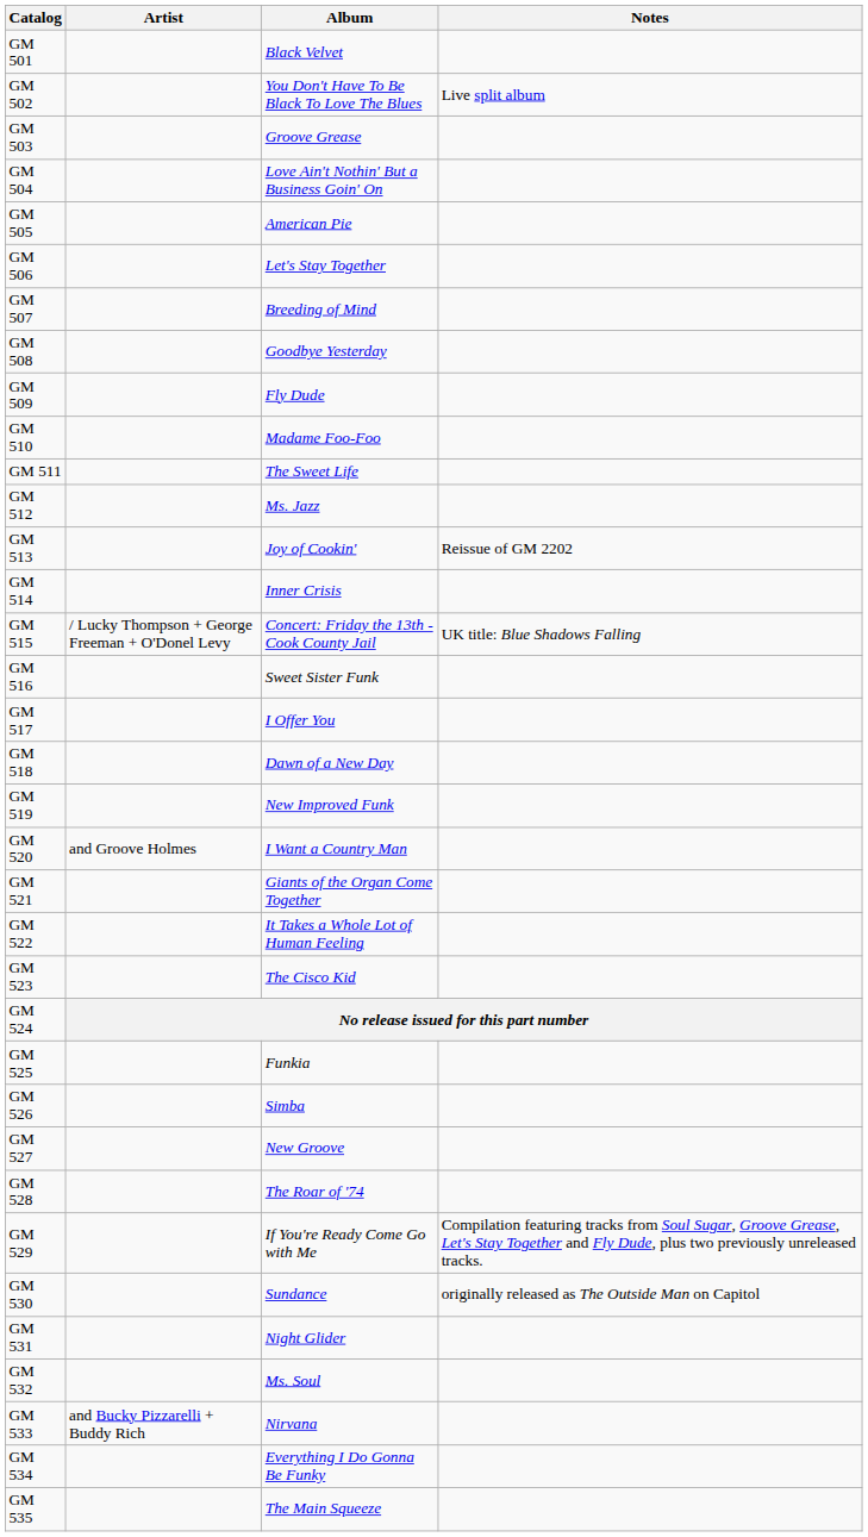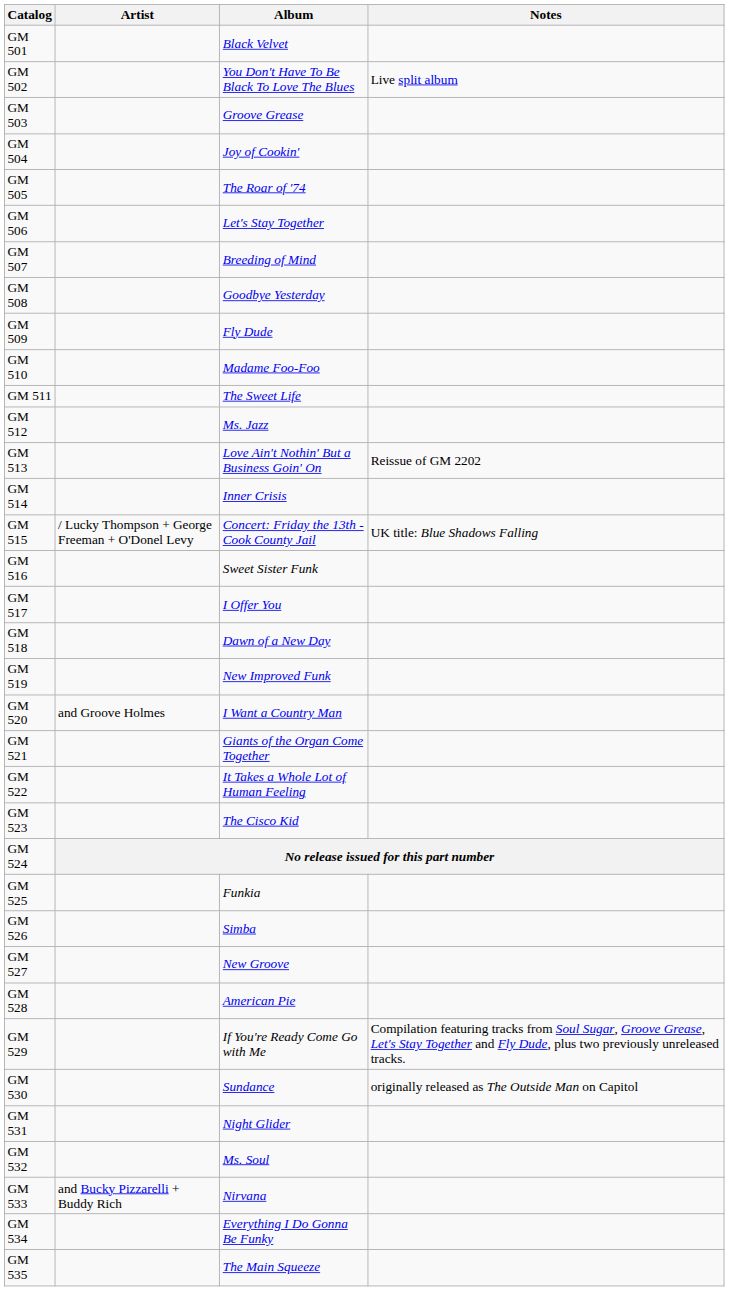 <table class="wikitable sortable">
 <tr>
 <th>Catalog</th>
 <th>Artist</th>
 <th>Album</th>
 <th>Notes</th>
 </tr>
 <tr>
 <td>GM 501</td>
 <td></td>
 <td><em><a href='#'>Black Velvet</a></em></td>
 <td></td>
 </tr>
 <tr>
 <td>GM 502</td>
 <td></td>
 <td><em><a href='#'>You Don't Have To Be Black To Love The Blues</a></em></td>
 <td>Live <a href='#'>split album</a></td>
 </tr>
 <tr>
 <td>GM 503</td>
 <td></td>
 <td><em><a href='#'>Groove Grease</a></em></td>
 <td></td>
 </tr>
 <tr>
 <td>GM 504</td>
 <td></td>
-<td><em><a href='#'>Love Ain't Nothin' But a Business Goin' On</a></em></td>
+<td><em><a href='#'>Joy of Cookin'</a></em></td>
 <td></td>
 </tr>
 <tr>
 <td>GM 505</td>
 <td></td>
-<td><em><a href='#'>American Pie</a></em></td>
+<td><em><a href='#'>The Roar of '74</a></em></td>
 <td></td>
 </tr>
 <tr>
 <td>GM 506</td>
 <td></td>
 <td><em><a href='#'>Let's Stay Together</a></em></td>
 <td></td>
 </tr>
 <tr>
 <td>GM 507</td>
 <td></td>
 <td><em><a href='#'>Breeding of Mind</a></em></td>
 <td></td>
 </tr>
 <tr>
 <td>GM 508</td>
 <td></td>
 <td><em><a href='#'>Goodbye Yesterday</a></em></td>
 <td></td>
 </tr>
 <tr>
 <td>GM 509</td>
 <td></td>
 <td><em><a href='#'>Fly Dude</a></em></td>
 <td></td>
 </tr>
 <tr>
 <td>GM 510</td>
 <td></td>
 <td><em><a href='#'>Madame Foo-Foo</a></em></td>
 <td></td>
 </tr>
 <tr>
 <td>GM 511</td>
 <td></td>
 <td><em><a href='#'>The Sweet Life</a></em></td>
 <td></td>
 </tr>
 <tr>
 <td>GM 512</td>
 <td></td>
 <td><em><a href='#'>Ms. Jazz</a></em></td>
 <td></td>
 </tr>
 <tr>
 <td>GM 513</td>
 <td></td>
-<td><em><a href='#'>Joy of Cookin'</a></em></td>
+<td><em><a href='#'>Love Ain't Nothin' But a Business Goin' On</a></em></td>
 <td>Reissue of GM 2202</td>
 </tr>
 <tr>
 <td>GM 514</td>
 <td></td>
 <td><em><a href='#'>Inner Crisis</a></em></td>
 <td></td>
 </tr>
 <tr>
 <td>GM 515</td>
 <td> / Lucky Thompson + George Freeman + O'Donel Levy</td>
 <td><em><a href='#'>Concert: Friday the 13th - Cook County Jail</a></em></td>
 <td>UK title: <em>Blue Shadows Falling</em></td>
 </tr>
 <tr>
 <td>GM 516</td>
 <td></td>
 <td><em>Sweet Sister Funk</em></td>
 <td></td>
 </tr>
 <tr>
 <td>GM 517</td>
 <td></td>
 <td><em><a href='#'>I Offer You</a></em></td>
 <td></td>
 </tr>
 <tr>
 <td>GM 518</td>
 <td></td>
 <td><em><a href='#'>Dawn of a New Day</a></em></td>
 <td></td>
 </tr>
 <tr>
 <td>GM 519</td>
 <td></td>
 <td><em><a href='#'>New Improved Funk</a></em></td>
 <td></td>
 </tr>
 <tr>
 <td>GM 520</td>
 <td> and Groove Holmes</td>
 <td><em><a href='#'>I Want a Country Man</a></em></td>
 <td></td>
 </tr>
 <tr>
 <td>GM 521</td>
 <td></td>
 <td><em><a href='#'>Giants of the Organ Come Together</a></em></td>
 <td></td>
 </tr>
 <tr>
 <td>GM 522</td>
 <td></td>
 <td><em><a href='#'>It Takes a Whole Lot of Human Feeling</a></em></td>
 <td></td>
 </tr>
 <tr>
 <td>GM 523</td>
 <td></td>
 <td><em><a href='#'>The Cisco Kid</a></em></td>
 <td></td>
 </tr>
 <tr>
 <td>GM 524</td>
 <th colspan=3 style="text-align:center"><em>No release issued for this part number</em></th>
 </tr>
 <tr>
 <td>GM 525</td>
 <td></td>
 <td><em>Funkia</em></td>
 <td></td>
 </tr>
 <tr>
 <td>GM 526</td>
 <td></td>
 <td><em><a href='#'>Simba</a></em></td>
 <td></td>
 </tr>
 <tr>
 <td>GM 527</td>
 <td></td>
 <td><em><a href='#'>New Groove</a></em></td>
 <td></td>
 </tr>
 <tr>
 <td>GM 528</td>
 <td></td>
-<td><em><a href='#'>The Roar of '74</a></em></td>
+<td><em><a href='#'>American Pie</a></em></td>
 <td></td>
 </tr>
 <tr>
 <td>GM 529</td>
 <td></td>
 <td><em>If You're Ready Come Go with Me</em></td>
 <td>Compilation featuring tracks from <em><a href='#'>Soul Sugar</a></em>, <em><a href='#'>Groove Grease</a></em>, <em><a href='#'>Let's Stay Together</a></em> and <em><a href='#'>Fly Dude</a></em>, plus two previously unreleased tracks.</td>
 </tr>
 <tr>
 <td>GM 530</td>
 <td></td>
 <td><em><a href='#'>Sundance</a></em></td>
 <td>originally released as <em>The Outside Man</em> on Capitol</td>
 </tr>
 <tr>
 <td>GM 531</td>
 <td></td>
 <td><em><a href='#'>Night Glider</a></em></td>
 <td></td>
 </tr>
 <tr>
 <td>GM 532</td>
 <td></td>
 <td><em><a href='#'>Ms. Soul</a></em></td>
 <td></td>
 </tr>
 <tr>
 <td>GM 533</td>
 <td> and <a href='#'>Bucky Pizzarelli</a> + Buddy Rich</td>
 <td><em><a href='#'>Nirvana</a></em></td>
 <td></td>
 </tr>
 <tr>
 <td>GM 534</td>
 <td></td>
 <td><em><a href='#'>Everything I Do Gonna Be Funky</a></em></td>
 <td></td>
 </tr>
 <tr>
 <td>GM 535</td>
 <td></td>
 <td><em><a href='#'>The Main Squeeze</a></em></td>
 <td></td>
 </tr>
 </table>
